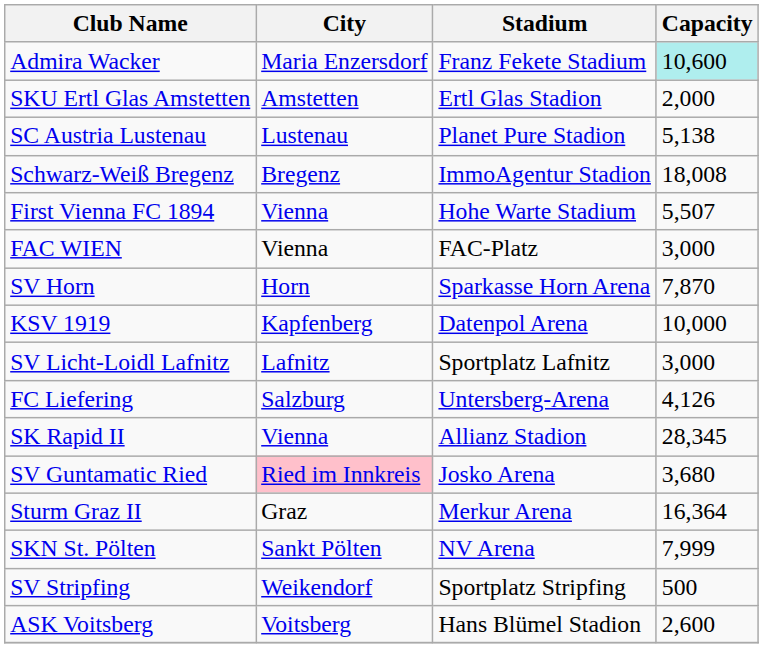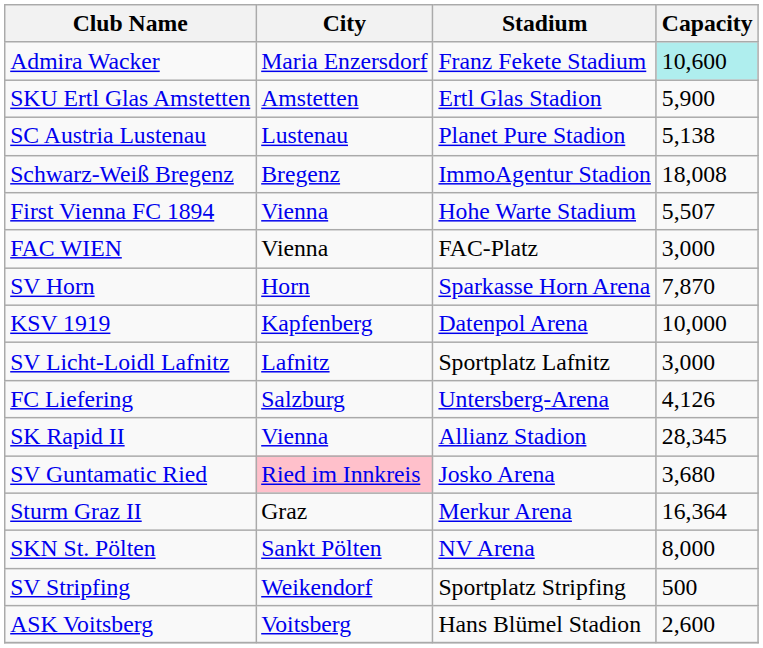 <table class="wikitable sortable">
 <tr>
 <th>Club Name</th>
 <th>City</th>
 <th>Stadium</th>
 <th>Capacity</th>
 </tr>
 <tr>
 <td><a href='#'>Admira Wacker</a></td>
 <td><a href='#'>Maria Enzersdorf</a></td>
 <td><a href='#'>Franz Fekete Stadium</a></td>
 <td style="background: paleturquoise;">10,600</td>
 </tr>
 <tr>
 <td><a href='#'>SKU Ertl Glas Amstetten</a></td>
 <td><a href='#'>Amstetten</a></td>
 <td><a href='#'>Ertl Glas Stadion</a></td>
-<td>2,000</td>
+<td>5,900</td>
 </tr>
 <tr>
 <td><a href='#'>SC Austria Lustenau</a></td>
 <td><a href='#'>Lustenau</a></td>
 <td><a href='#'>Planet Pure Stadion</a></td>
 <td>5,138</td>
 </tr>
 <tr>
 <td><a href='#'>Schwarz-Weiß Bregenz</a></td>
 <td><a href='#'>Bregenz</a></td>
 <td><a href='#'>ImmoAgentur Stadion</a></td>
 <td>18,008</td>
 </tr>
 <tr>
 <td><a href='#'>First Vienna FC 1894</a></td>
 <td><a href='#'>Vienna</a></td>
 <td><a href='#'>Hohe Warte Stadium</a></td>
 <td>5,507</td>
 </tr>
 <tr>
 <td><a href='#'>FAC WIEN</a></td>
 <td>Vienna</td>
 <td>FAC-Platz</td>
 <td>3,000</td>
 </tr>
 <tr>
 <td><a href='#'>SV Horn</a></td>
 <td><a href='#'>Horn</a></td>
 <td><a href='#'>Sparkasse Horn Arena</a></td>
 <td>7,870</td>
 </tr>
 <tr>
 <td><a href='#'>KSV 1919</a></td>
 <td><a href='#'>Kapfenberg</a></td>
 <td><a href='#'>Datenpol Arena</a></td>
 <td>10,000</td>
 </tr>
 <tr>
 <td><a href='#'>SV Licht-Loidl Lafnitz</a></td>
 <td><a href='#'>Lafnitz</a></td>
 <td>Sportplatz Lafnitz</td>
 <td>3,000</td>
 </tr>
 <tr>
 <td><a href='#'>FC Liefering</a></td>
 <td><a href='#'>Salzburg</a></td>
 <td><a href='#'>Untersberg-Arena</a></td>
 <td>4,126</td>
 </tr>
 <tr>
 <td><a href='#'>SK Rapid II</a></td>
 <td><a href='#'>Vienna</a></td>
 <td><a href='#'>Allianz Stadion</a></td>
 <td>28,345</td>
 </tr>
 <tr>
 <td><a href='#'>SV Guntamatic Ried</a></td>
 <td style="background: pink;"><a href='#'>Ried im Innkreis</a></td>
 <td><a href='#'>Josko Arena</a></td>
 <td>3,680</td>
 </tr>
 <tr>
 <td><a href='#'>Sturm Graz II</a></td>
 <td>Graz</td>
 <td><a href='#'>Merkur Arena</a></td>
 <td>16,364</td>
 </tr>
 <tr>
 <td><a href='#'>SKN St. Pölten</a></td>
 <td><a href='#'>Sankt Pölten</a></td>
 <td><a href='#'>NV Arena</a></td>
-<td>7,999</td>
+<td>8,000</td>
 </tr>
 <tr>
 <td><a href='#'>SV Stripfing</a></td>
 <td><a href='#'>Weikendorf</a></td>
 <td>Sportplatz Stripfing</td>
 <td>500</td>
 </tr>
 <tr>
 <td><a href='#'>ASK Voitsberg</a></td>
 <td><a href='#'>Voitsberg</a></td>
 <td>Hans Blümel Stadion</td>
 <td>2,600</td>
 </tr>
 <tr>
 </tr>
 </table>
